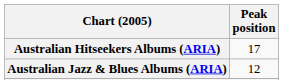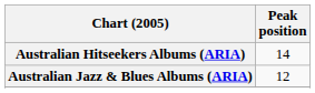 <table class="wikitable sortable plainrowheaders" style="text-align:center">
 <tr>
 <th scope="col">Chart (2005)</th>
 <th scope="col">Peak<br>position</th>
 </tr>
 <tr>
 <th scope="row">Australian Hitseekers Albums (<a href='#'>ARIA</a>)</th>
-<td>17</td>
+<td>14</td>
 </tr>
 <tr>
 <th scope="row">Australian Jazz & Blues Albums (<a href='#'>ARIA</a>)</th>
 <td>12</td>
 </tr>
 <tr>
 </tr>
 <tr>
 </tr>
 <tr>
 </tr>
 <tr>
 </tr>
 <tr>
 </tr>
 <tr>
 </tr>
 <tr>
 </tr>
 <tr>
 </tr>
 </table>
